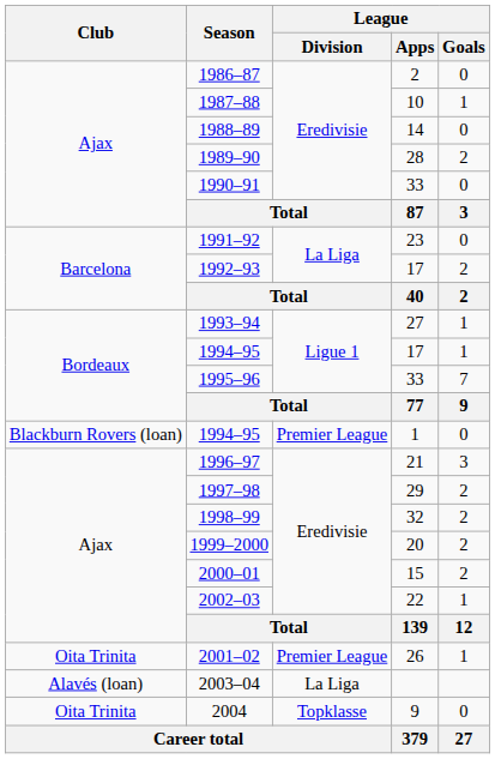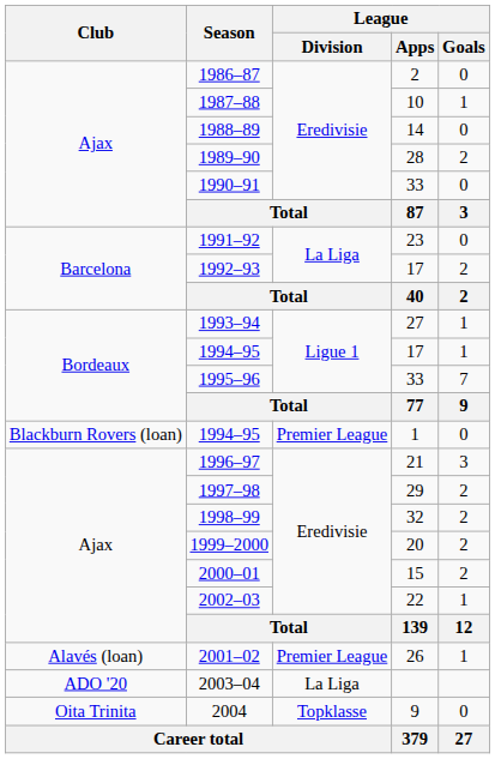 <table class="wikitable" style="text-align: center">
 <tr>
 <th rowspan="2">Club</th>
 <th rowspan="2">Season</th>
 <th colspan="3">League</th>
 </tr>
 <tr>
 <th>Division</th>
 <th>Apps</th>
 <th>Goals</th>
 </tr>
 <tr>
 <td rowspan="6"><a href='#'>Ajax</a></td>
 <td><a href='#'>1986–87</a></td>
 <td rowspan="5"><a href='#'>Eredivisie</a></td>
 <td>2</td>
 <td>0</td>
 </tr>
 <tr>
 <td><a href='#'>1987–88</a></td>
 <td>10</td>
 <td>1</td>
 </tr>
 <tr>
 <td><a href='#'>1988–89</a></td>
 <td>14</td>
 <td>0</td>
 </tr>
 <tr>
 <td><a href='#'>1989–90</a></td>
 <td>28</td>
 <td>2</td>
 </tr>
 <tr>
 <td><a href='#'>1990–91</a></td>
 <td>33</td>
 <td>0</td>
 </tr>
 <tr>
 <th colspan="2">Total</th>
 <th>87</th>
 <th>3</th>
 </tr>
 <tr>
 <td rowspan="3"><a href='#'>Barcelona</a></td>
 <td><a href='#'>1991–92</a></td>
 <td rowspan="2"><a href='#'>La Liga</a></td>
 <td>23</td>
 <td>0</td>
 </tr>
 <tr>
 <td><a href='#'>1992–93</a></td>
 <td>17</td>
 <td>2</td>
 </tr>
 <tr>
 <th colspan="2">Total</th>
 <th>40</th>
 <th>2</th>
 </tr>
 <tr>
 <td rowspan="4"><a href='#'>Bordeaux</a></td>
 <td><a href='#'>1993–94</a></td>
 <td rowspan="3"><a href='#'>Ligue 1</a></td>
 <td>27</td>
 <td>1</td>
 </tr>
 <tr>
 <td><a href='#'>1994–95</a></td>
 <td>17</td>
 <td>1</td>
 </tr>
 <tr>
 <td><a href='#'>1995–96</a></td>
 <td>33</td>
 <td>7</td>
 </tr>
 <tr>
 <th colspan="2">Total</th>
 <th>77</th>
 <th>9</th>
 </tr>
 <tr>
 <td><a href='#'>Blackburn Rovers</a> (loan)</td>
 <td><a href='#'>1994–95</a></td>
 <td><a href='#'>Premier League</a></td>
 <td>1</td>
 <td>0</td>
 </tr>
 <tr>
 <td rowspan="7">Ajax</td>
 <td><a href='#'>1996–97</a></td>
 <td rowspan="6">Eredivisie</td>
 <td>21</td>
 <td>3</td>
 </tr>
 <tr>
 <td><a href='#'>1997–98</a></td>
 <td>29</td>
 <td>2</td>
 </tr>
 <tr>
 <td><a href='#'>1998–99</a></td>
 <td>32</td>
 <td>2</td>
 </tr>
 <tr>
 <td><a href='#'>1999–2000</a></td>
 <td>20</td>
 <td>2</td>
 </tr>
 <tr>
 <td><a href='#'>2000–01</a></td>
 <td>15</td>
 <td>2</td>
 </tr>
 <tr>
 <td><a href='#'>2002–03</a></td>
 <td>22</td>
 <td>1</td>
 </tr>
 <tr>
 <th colspan="2">Total</th>
 <th>139</th>
 <th>12</th>
 </tr>
 <tr>
-<td><a href='#'>Oita Trinita</a></td>
+<td><a href='#'>Alavés</a> (loan)</td>
 <td><a href='#'>2001–02</a></td>
 <td><a href='#'>Premier League</a></td>
 <td>26</td>
 <td>1</td>
 </tr>
 <tr>
-<td><a href='#'>Alavés</a> (loan)</td>
+<td><a href='#'>ADO '20</a></td>
 <td>2003–04</td>
 <td>La Liga</td>
 <td></td>
 <td></td>
 </tr>
 <tr>
 <td><a href='#'>Oita Trinita</a></td>
 <td>2004</td>
 <td><a href='#'>Topklasse</a></td>
 <td>9</td>
 <td>0</td>
 </tr>
 <tr>
 <th colspan="3">Career total</th>
 <th>379</th>
 <th>27</th>
 </tr>
 </table>
